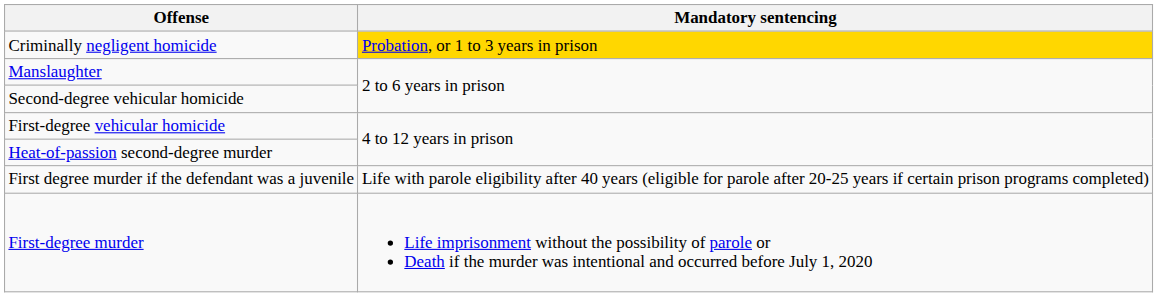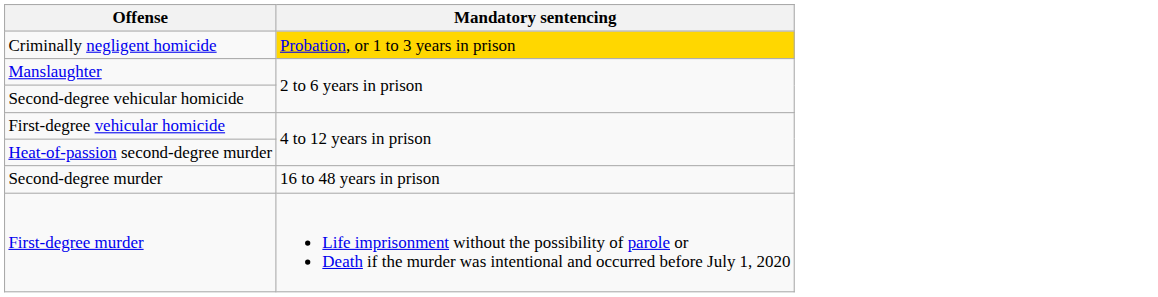 <table class="wikitable">
 <tr>
 <th>Offense</th>
 <th>Mandatory sentencing</th>
 </tr>
 <tr>
 <td>Criminally <a href='#'>negligent homicide</a></td>
 <td style="background: gold;"><a href='#'>Probation</a>, or 1 to 3 years in prison</td>
 </tr>
 <tr>
 <td><a href='#'>Manslaughter</a></td>
 <td rowspan="2">2 to 6 years in prison</td>
 </tr>
 <tr>
 <td>Second-degree vehicular homicide</td>
 </tr>
 <tr>
 <td>First-degree <a href='#'>vehicular homicide</a></td>
 <td rowspan="2">4 to 12 years in prison</td>
 </tr>
 <tr>
 <td><a href='#'>Heat-of-passion</a> second-degree murder</td>
 </tr>
 <tr>
-<td>First degree murder if the defendant was a juvenile</td>
-<td>Life with parole eligibility after 40 years (eligible for parole after 20-25 years if certain prison programs completed)</td>
+<td>Second-degree murder</td>
+<td>16 to 48 years in prison</td>
 </tr>
 <tr>
 <td><a href='#'>First-degree murder</a></td>
 <td><br><ul><li><a href='#'>Life imprisonment</a> without the possibility of <a href='#'>parole</a> or</li><li><a href='#'>Death</a> if the murder was intentional and occurred before July 1, 2020</li></ul></td>
 </tr>
 </table>
